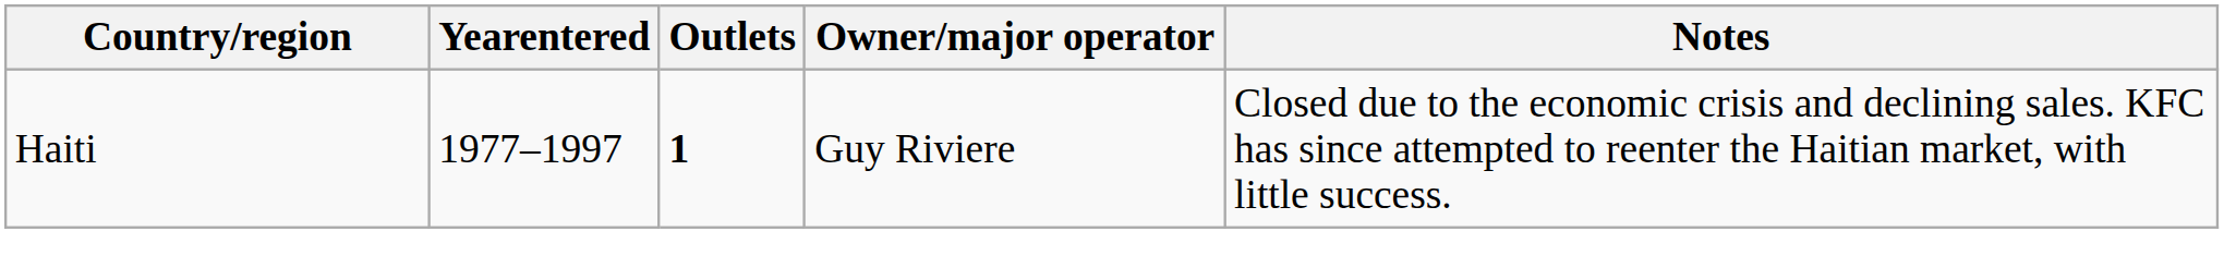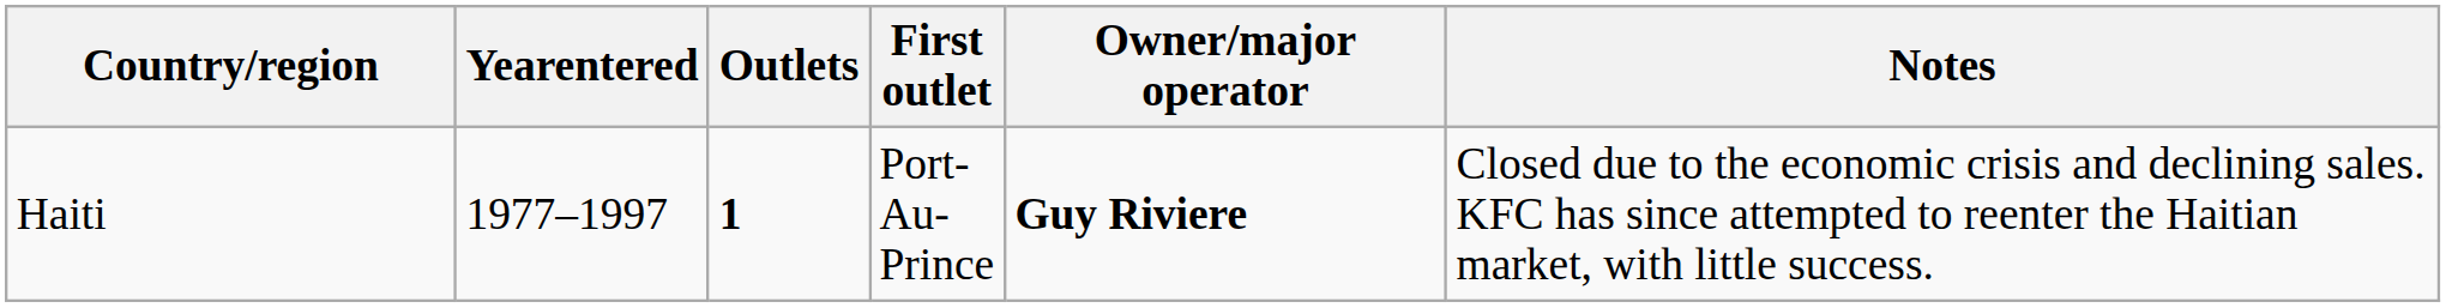 <table class="wikitable sortable">
 <tr>
 <th style="width:20%">Country/region</th>
 <th style="width:10%">Yearentered</th>
 <th>Outlets</th>
+<th>First outlet</th>
 <th style="width:20%">Owner/major operator</th>
 <th style="width:50%">Notes</th>
 </tr>
 <tr>
 <td>Haiti</td>
 <td>1977–1997</td>
 <td><strong>1</strong></td>
-<td>Guy Riviere</td>
+<td>Port-Au-Prince</td>
+<td><strong>Guy Riviere</strong></td>
 <td>Closed due to the economic crisis and declining sales. KFC has since attempted to reenter the Haitian market, with little success.</td>
 </tr>
 </table>
